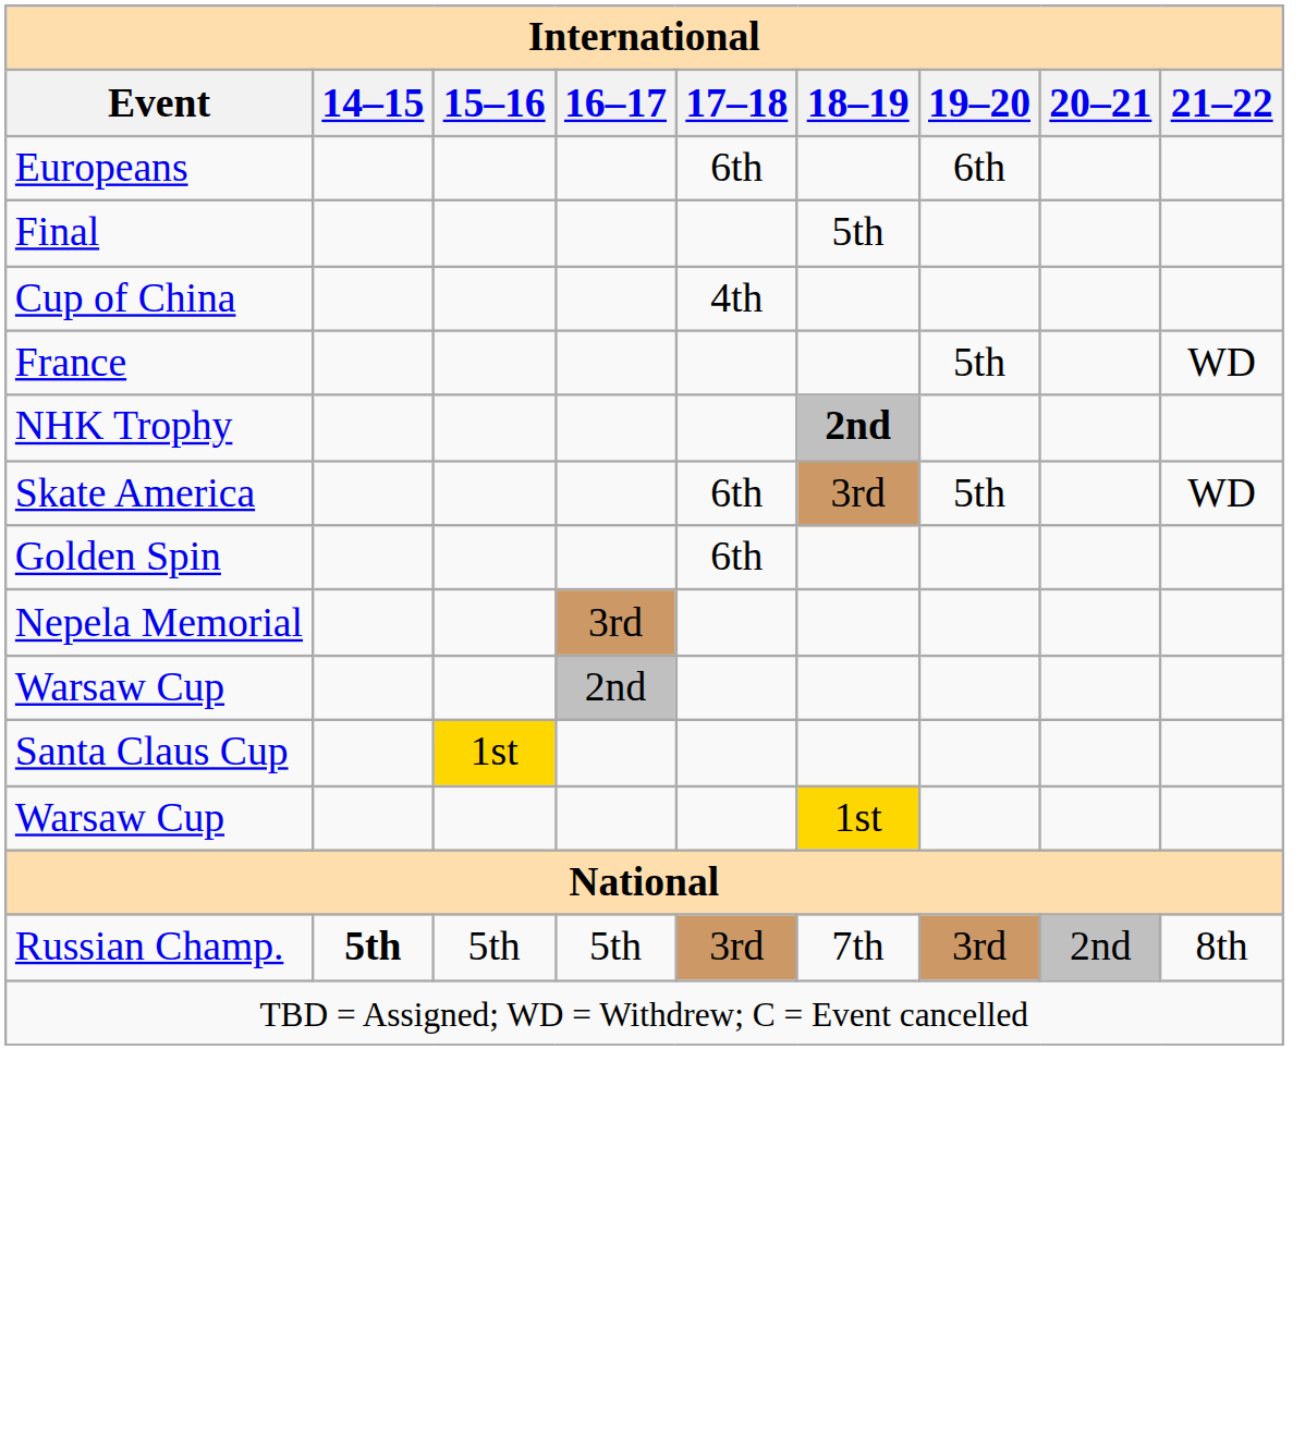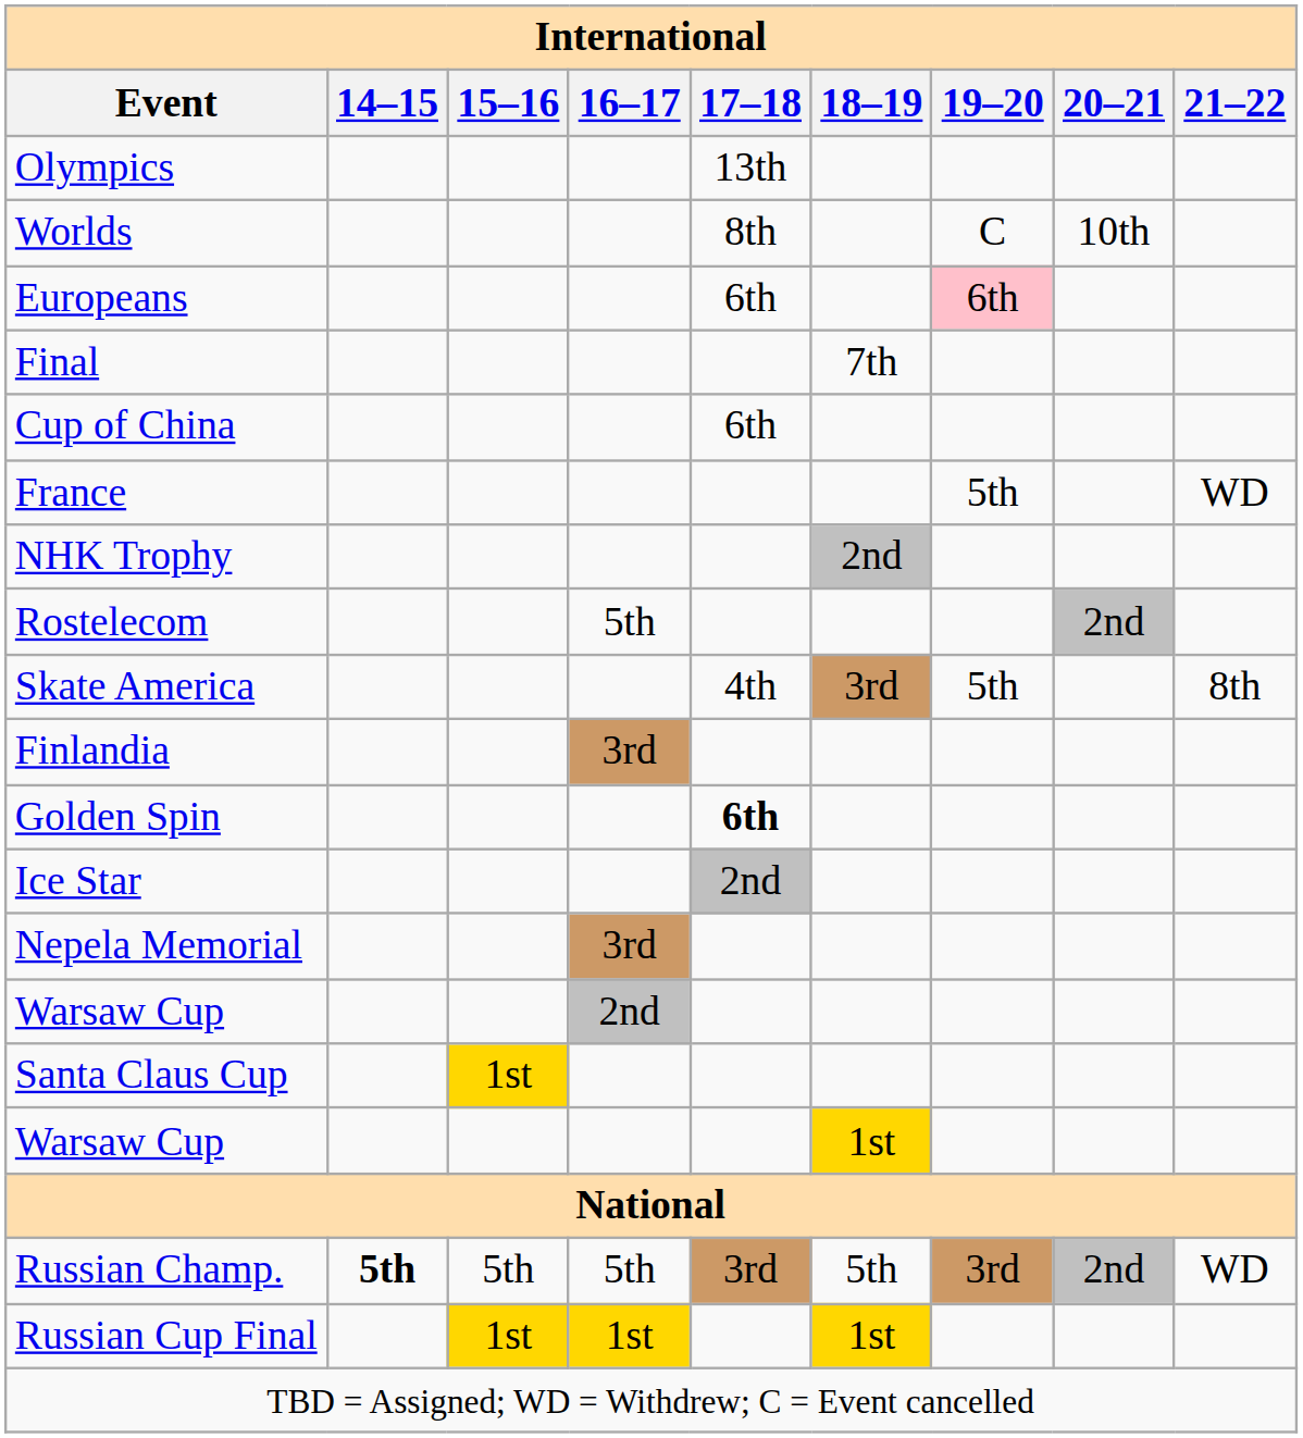 <table class="wikitable" style="text-align:center">
 <tr>
 <th colspan="9" style="background-color: #ffdead; " align="center">International</th>
 </tr>
 <tr>
 <th>Event</th>
 <th><a href='#'>14–15</a></th>
 <th><a href='#'>15–16</a></th>
 <th><a href='#'>16–17</a></th>
 <th><a href='#'>17–18</a></th>
 <th><a href='#'>18–19</a></th>
 <th><a href='#'>19–20</a></th>
 <th><a href='#'>20–21</a></th>
 <th><a href='#'>21–22</a></th>
 </tr>
 <tr>
+<td align=left><a href='#'>Olympics</a></td>
+<td></td>
+<td></td>
+<td></td>
+<td>13th</td>
+<td></td>
+<td></td>
+<td></td>
+<td></td>
+</tr>
+<tr>
+<td align=left><a href='#'>Worlds</a></td>
+<td></td>
+<td></td>
+<td></td>
+<td>8th</td>
+<td></td>
+<td>C</td>
+<td>10th</td>
+<td></td>
+</tr>
+<tr>
 <td align=left><a href='#'>Europeans</a></td>
 <td></td>
 <td></td>
 <td></td>
 <td>6th</td>
 <td></td>
-<td>6th</td>
+<td style="background: pink;">6th</td>
 <td></td>
 <td></td>
 </tr>
 <tr>
 <td align=left> <a href='#'>Final</a></td>
 <td></td>
 <td></td>
 <td></td>
 <td></td>
-<td>5th</td>
+<td>7th</td>
 <td></td>
 <td></td>
 <td></td>
 </tr>
 <tr>
 <td align=left> <a href='#'>Cup of China</a></td>
 <td></td>
 <td></td>
 <td></td>
-<td>4th</td>
+<td>6th</td>
 <td></td>
 <td></td>
 <td></td>
 <td></td>
 </tr>
 <tr>
 <td align=left> <a href='#'>France</a></td>
 <td></td>
 <td></td>
 <td></td>
 <td></td>
 <td></td>
 <td>5th</td>
 <td></td>
 <td>WD</td>
 </tr>
 <tr>
 <td align=left> <a href='#'>NHK Trophy</a></td>
 <td></td>
 <td></td>
 <td></td>
 <td></td>
-<td bgcolor=silver><strong>2nd</strong></td>
+<td bgcolor=silver>2nd</td>
 <td></td>
 <td></td>
+<td></td>
+</tr>
+<tr>
+<td align=left> <a href='#'>Rostelecom</a></td>
+<td></td>
+<td></td>
+<td>5th</td>
+<td></td>
+<td></td>
+<td></td>
+<td bgcolor=silver>2nd</td>
 <td></td>
 </tr>
 <tr>
 <td align=left> <a href='#'>Skate America</a></td>
 <td></td>
 <td></td>
 <td></td>
-<td>6th</td>
+<td>4th</td>
 <td bgcolor=cc9966>3rd</td>
 <td>5th</td>
 <td></td>
-<td>WD</td>
+<td>8th</td>
+</tr>
+<tr>
+<td align=left> <a href='#'>Finlandia</a></td>
+<td></td>
+<td></td>
+<td bgcolor=cc9966>3rd</td>
+<td></td>
+<td></td>
+<td></td>
+<td></td>
+<td></td>
 </tr>
 <tr>
 <td align=left> <a href='#'>Golden Spin</a></td>
 <td></td>
 <td></td>
 <td></td>
-<td>6th</td>
+<td><strong>6th</strong></td>
+<td></td>
+<td></td>
+<td></td>
+<td></td>
+</tr>
+<tr>
+<td align=left> <a href='#'>Ice Star</a></td>
+<td></td>
+<td></td>
+<td></td>
+<td bgcolor=silver>2nd</td>
 <td></td>
 <td></td>
 <td></td>
 <td></td>
 </tr>
 <tr>
 <td align=left> <a href='#'>Nepela Memorial</a></td>
 <td></td>
 <td></td>
 <td bgcolor=cc9966>3rd</td>
 <td></td>
 <td></td>
 <td></td>
 <td></td>
 <td></td>
 </tr>
 <tr>
 <td align=left> <a href='#'>Warsaw Cup</a></td>
 <td></td>
 <td></td>
 <td bgcolor=silver>2nd</td>
 <td></td>
 <td></td>
 <td></td>
 <td></td>
 <td></td>
 </tr>
 <tr>
 <td align=left><a href='#'>Santa Claus Cup</a></td>
 <td></td>
 <td bgcolor=gold>1st</td>
 <td></td>
 <td></td>
 <td></td>
 <td></td>
 <td></td>
 <td></td>
 </tr>
 <tr>
 <td align=left><a href='#'>Warsaw Cup</a></td>
 <td></td>
 <td></td>
 <td></td>
 <td></td>
 <td bgcolor=gold>1st</td>
 <td></td>
 <td></td>
 <td></td>
 </tr>
 <tr>
 <th colspan="9" style="background-color: #ffdead; " align="center">National</th>
 </tr>
 <tr>
 <td align=left><a href='#'>Russian Champ.</a></td>
 <td><strong>5th</strong></td>
 <td>5th</td>
 <td>5th</td>
 <td bgcolor=cc9966>3rd</td>
-<td>7th</td>
+<td>5th</td>
 <td bgcolor=cc9966>3rd</td>
 <td bgcolor=silver>2nd</td>
-<td>8th</td>
+<td>WD</td>
+</tr>
+<tr>
+<td align=left><a href='#'>Russian Cup Final</a></td>
+<td></td>
+<td bgcolor=gold>1st</td>
+<td bgcolor=gold>1st</td>
+<td></td>
+<td bgcolor=gold>1st</td>
+<td></td>
+<td></td>
+<td></td>
 </tr>
 <tr>
 <td colspan="9" align="center"><small> TBD = Assigned; WD = Withdrew; C = Event cancelled </small></td>
 </tr>
 </table>
